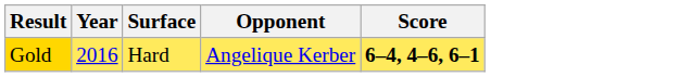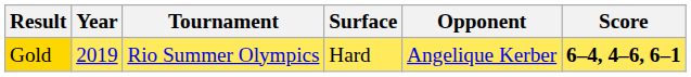 <table class="sortable wikitable">
 <tr>
 <th>Result</th>
 <th>Year</th>
+<th>Tournament</th>
 <th>Surface</th>
 <th>Opponent</th>
 <th>Score</th>
 </tr>
 <tr style="background:#FFEA5C;">
 <td bgcolor=gold>Gold</td>
-<td><a href='#'>2016</a></td>
+<td><a href='#'>2019</a></td>
+<td><a href='#'>Rio Summer Olympics</a></td>
 <td>Hard</td>
 <td> <a href='#'>Angelique Kerber</a></td>
 <td><strong>6–4, 4–6, 6–1</strong></td>
 </tr>
 </table>
